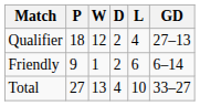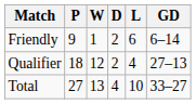 <table class="wikitable">
 <tr>
 <th>Match</th>
 <th>P</th>
 <th>W</th>
 <th>D</th>
 <th>L</th>
 <th>GD</th>
 </tr>
 <tr>
+<td>Friendly</td>
+<td>9</td>
+<td>1</td>
+<td>2</td>
+<td>6</td>
+<td>6–14</td>
+</tr>
+<tr>
 <td>Qualifier</td>
 <td>18</td>
 <td>12</td>
 <td>2</td>
 <td>4</td>
 <td>27–13</td>
-</tr>
-<tr>
-<td>Friendly</td>
-<td>9</td>
-<td>1</td>
-<td>2</td>
-<td>6</td>
-<td>6–14</td>
 </tr>
 <tr>
 <td>Total</td>
 <td>27</td>
 <td>13</td>
 <td>4</td>
 <td>10</td>
 <td>33–27</td>
 </tr>
 </table>
